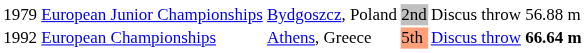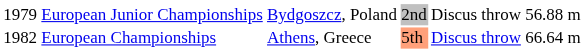 <table>
 <tr>
 <td>1979</td>
 <td><a href='#'>European Junior Championships</a></td>
 <td><a href='#'>Bydgoszcz</a>, Poland</td>
 <td bgcolor=silver>2nd</td>
 <td>Discus throw</td>
 <td>56.88 m</td>
 </tr>
 <tr>
-<td>1992</td>
+<td>1982</td>
 <td><a href='#'>European Championships</a></td>
 <td><a href='#'>Athens</a>, Greece</td>
 <td style="background: lightsalmon;">5th</td>
 <td><a href='#'>Discus throw</a></td>
-<td><strong>66.64 m</strong></td>
+<td>66.64 m</td>
 </tr>
 </table>
